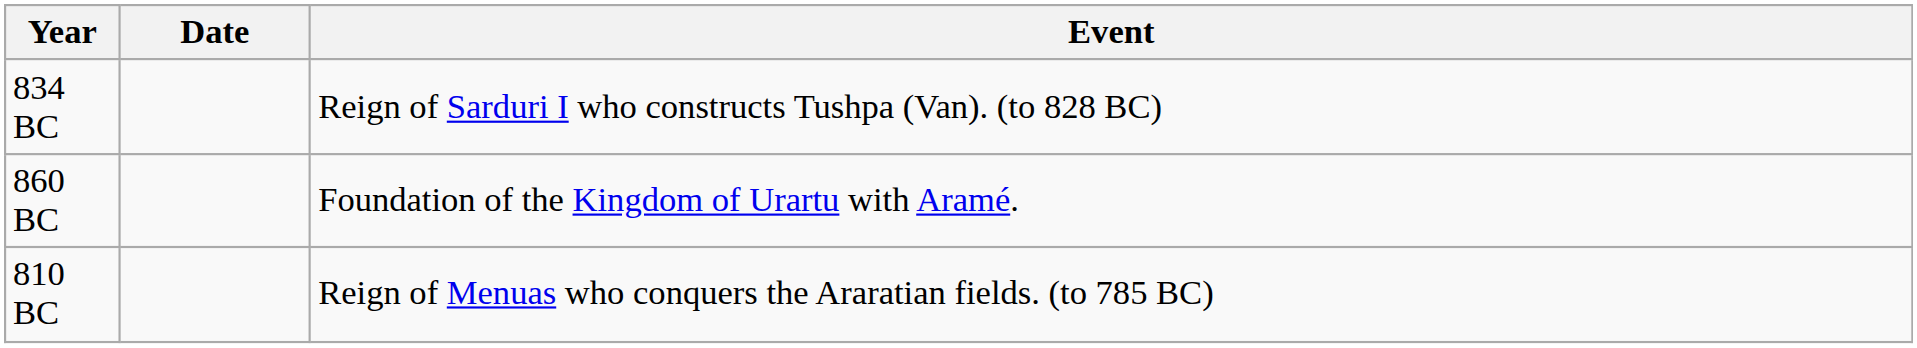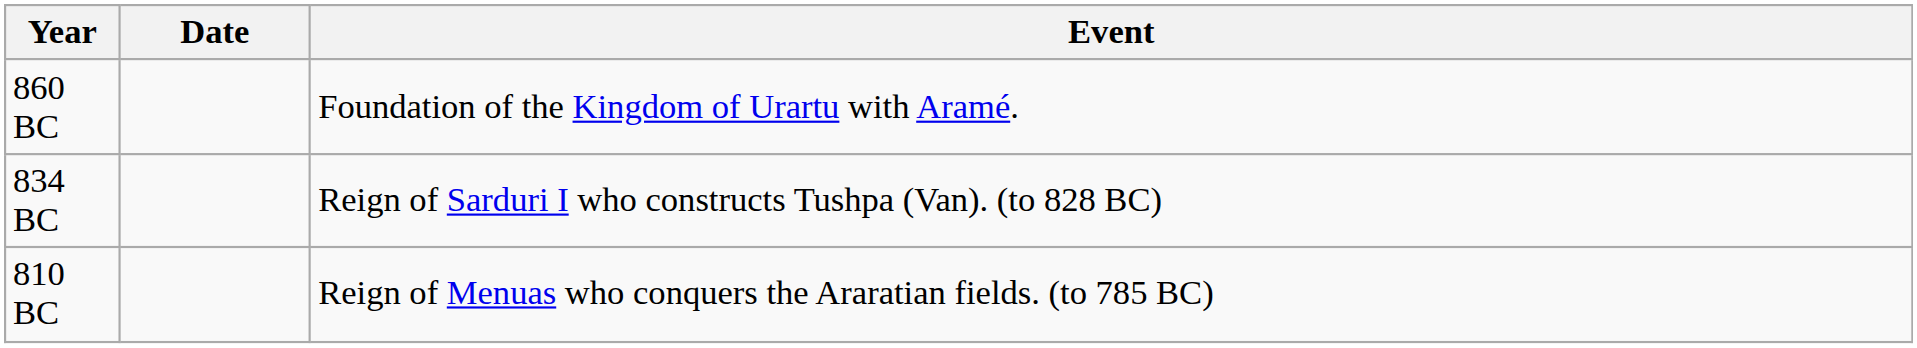 <table class="wikitable" width="100%">
 <tr>
 <th style="width:6%">Year</th>
 <th style="width:10%">Date</th>
 <th>Event</th>
 </tr>
 <tr>
+<td>860 BC</td>
+<td></td>
+<td>Foundation of the <a href='#'>Kingdom of Urartu</a> with <a href='#'>Aramé</a>.</td>
+</tr>
+<tr>
 <td>834 BC</td>
 <td></td>
 <td>Reign of <a href='#'>Sarduri I</a> who constructs Tushpa (Van). (to 828 BC)</td>
-</tr>
-<tr>
-<td>860 BC</td>
-<td></td>
-<td>Foundation of the <a href='#'>Kingdom of Urartu</a> with <a href='#'>Aramé</a>.</td>
 </tr>
 <tr>
 <td>810 BC</td>
 <td></td>
 <td>Reign of <a href='#'>Menuas</a> who conquers the Araratian fields. (to 785 BC)</td>
 </tr>
 </table>
